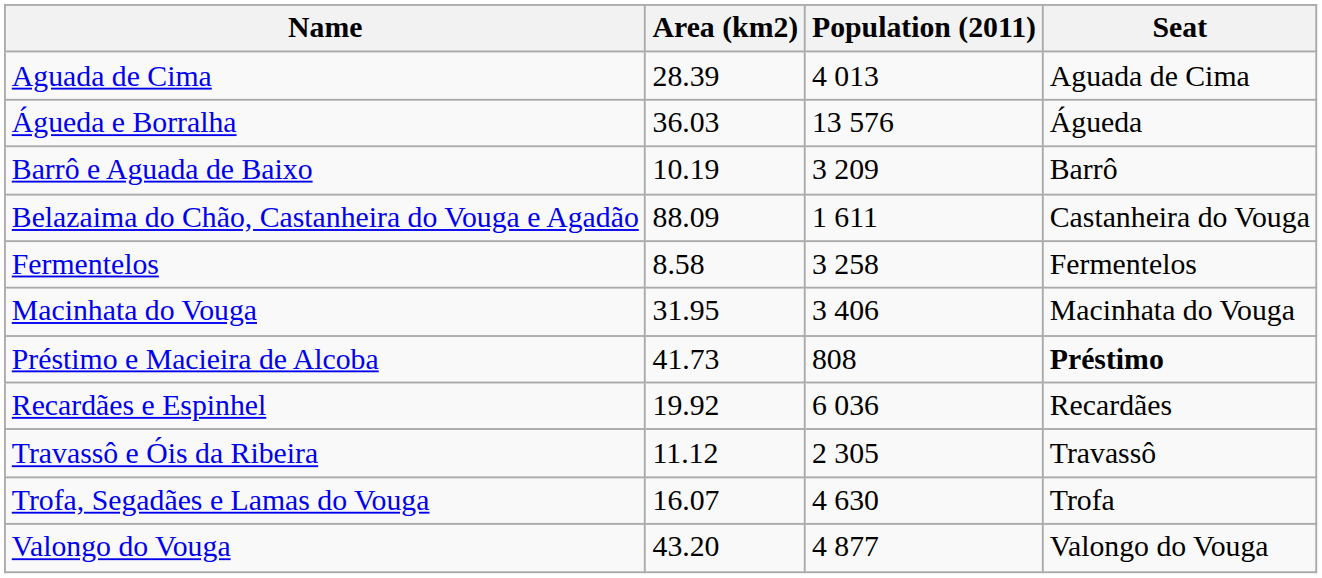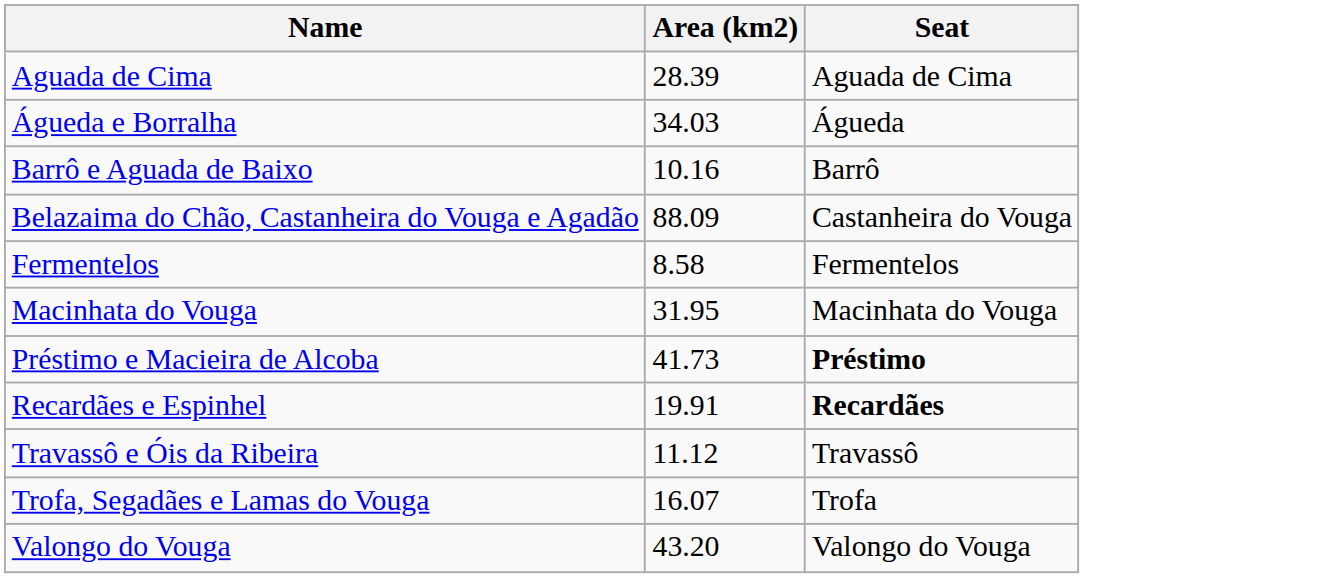 <table class="wikitable sortable">
 <tr>
 <th>Name</th>
 <th>Area (km2)</th>
-<th>Population (2011)</th>
 <th>Seat</th>
 </tr>
 <tr>
 <td><a href='#'>Aguada de Cima</a></td>
 <td>28.39</td>
-<td>4 013</td>
 <td>Aguada de Cima</td>
 </tr>
 <tr>
 <td><a href='#'>Águeda e Borralha</a></td>
-<td>36.03</td>
-<td>13 576</td>
+<td>34.03</td>
 <td>Águeda</td>
 </tr>
 <tr>
 <td><a href='#'>Barrô e Aguada de Baixo</a></td>
-<td>10.19</td>
-<td>3 209</td>
+<td>10.16</td>
 <td>Barrô</td>
 </tr>
 <tr>
 <td><a href='#'>Belazaima do Chão, Castanheira do Vouga e Agadão</a></td>
 <td>88.09</td>
-<td>1 611</td>
 <td>Castanheira do Vouga</td>
 </tr>
 <tr>
 <td><a href='#'>Fermentelos</a></td>
 <td>8.58</td>
-<td>3 258</td>
 <td>Fermentelos</td>
 </tr>
 <tr>
 <td><a href='#'>Macinhata do Vouga</a></td>
 <td>31.95</td>
-<td>3 406</td>
 <td>Macinhata do Vouga</td>
 </tr>
 <tr>
 <td><a href='#'>Préstimo e Macieira de Alcoba</a></td>
 <td>41.73</td>
-<td>808</td>
 <td><strong>Préstimo</strong></td>
 </tr>
 <tr>
 <td><a href='#'>Recardães e Espinhel</a></td>
-<td>19.92</td>
-<td>6 036</td>
-<td>Recardães</td>
+<td>19.91</td>
+<td><strong>Recardães</strong></td>
 </tr>
 <tr>
 <td><a href='#'>Travassô e Óis da Ribeira</a></td>
 <td>11.12</td>
-<td>2 305</td>
 <td>Travassô</td>
 </tr>
 <tr>
 <td><a href='#'>Trofa, Segadães e Lamas do Vouga</a></td>
 <td>16.07</td>
-<td>4 630</td>
 <td>Trofa</td>
 </tr>
 <tr>
 <td><a href='#'>Valongo do Vouga</a></td>
 <td>43.20</td>
-<td>4 877</td>
 <td>Valongo do Vouga</td>
 </tr>
 </table>
